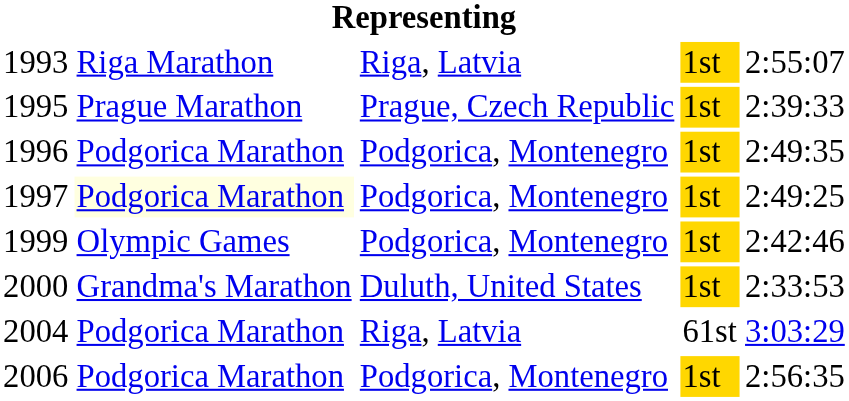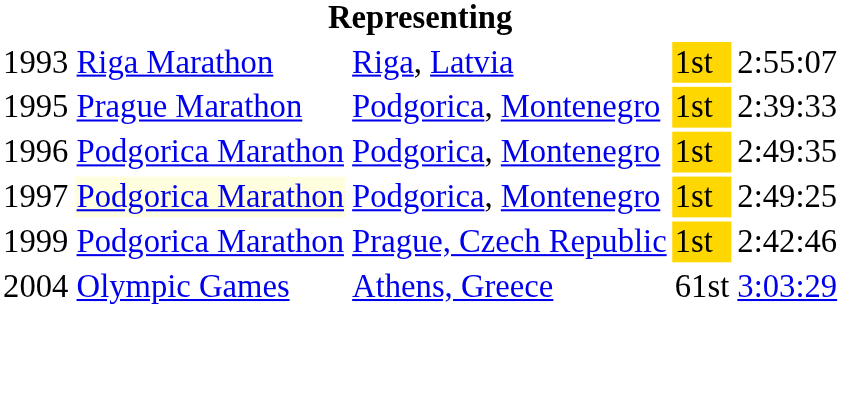 <table>
 <tr>
 <th colspan="5">Representing </th>
 </tr>
 <tr>
 <td>1993</td>
 <td><a href='#'>Riga Marathon</a></td>
 <td><a href='#'>Riga</a>, <a href='#'>Latvia</a></td>
 <td bgcolor="gold">1st</td>
 <td>2:55:07</td>
 </tr>
 <tr>
 <td>1995</td>
 <td><a href='#'>Prague Marathon</a></td>
-<td><a href='#'>Prague, Czech Republic</a></td>
+<td><a href='#'>Podgorica</a>, <a href='#'>Montenegro</a></td>
 <td bgcolor="gold">1st</td>
 <td>2:39:33</td>
 </tr>
 <tr>
 <td>1996</td>
 <td><a href='#'>Podgorica Marathon</a></td>
 <td><a href='#'>Podgorica</a>, <a href='#'>Montenegro</a></td>
 <td bgcolor="gold">1st</td>
 <td>2:49:35</td>
 </tr>
 <tr>
 <td>1997</td>
 <td style="background: lightyellow;"><a href='#'>Podgorica Marathon</a></td>
 <td><a href='#'>Podgorica</a>, <a href='#'>Montenegro</a></td>
 <td bgcolor="gold">1st</td>
 <td>2:49:25</td>
 </tr>
 <tr>
 <td>1999</td>
-<td><a href='#'>Olympic Games</a></td>
-<td><a href='#'>Podgorica</a>, <a href='#'>Montenegro</a></td>
+<td><a href='#'>Podgorica Marathon</a></td>
+<td><a href='#'>Prague, Czech Republic</a></td>
 <td bgcolor="gold">1st</td>
 <td>2:42:46</td>
 </tr>
 <tr>
-<td>2000</td>
-<td><a href='#'>Grandma's Marathon</a></td>
-<td><a href='#'>Duluth, United States</a></td>
-<td bgcolor="gold">1st</td>
-<td>2:33:53</td>
-</tr>
-<tr>
 <td>2004</td>
-<td><a href='#'>Podgorica Marathon</a></td>
-<td><a href='#'>Riga</a>, <a href='#'>Latvia</a></td>
+<td><a href='#'>Olympic Games</a></td>
+<td><a href='#'>Athens, Greece</a></td>
 <td>61st</td>
 <td><a href='#'>3:03:29</a></td>
 </tr>
-<tr>
-<td>2006</td>
-<td><a href='#'>Podgorica Marathon</a></td>
-<td><a href='#'>Podgorica</a>, <a href='#'>Montenegro</a></td>
-<td bgcolor="gold">1st</td>
-<td>2:56:35</td>
-</tr>
 </table>
